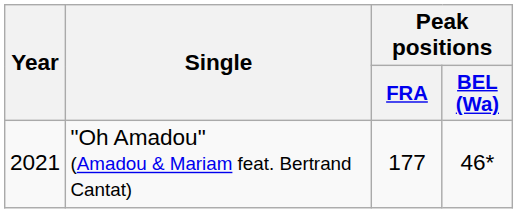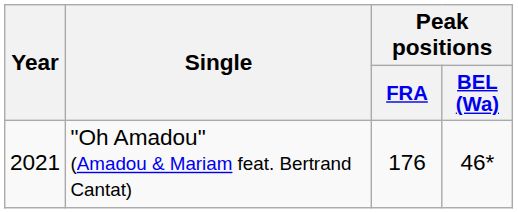 <table class="wikitable">
 <tr>
 <th align="center" rowspan="2" width="10">Year</th>
 <th align="center" rowspan="2" width="210">Single</th>
 <th align="center" colspan="2" width="20">Peak positions</th>
 </tr>
 <tr>
 <th scope="col" style="width:3em;font-size:90%;"><a href='#'>FRA</a><br></th>
 <th scope="col" style="width:3em;font-size:90%;"><a href='#'>BEL <br>(Wa)</a><br></th>
 </tr>
 <tr>
 <td style="text-align:center;">2021</td>
 <td>"Oh Amadou" <br><small>(<a href='#'>Amadou & Mariam</a> feat. Bertrand Cantat)</small></td>
-<td style="text-align:center;">177</td>
+<td style="text-align:center;">176</td>
 <td style="text-align:center;">46*</td>
 </tr>
 </table>
